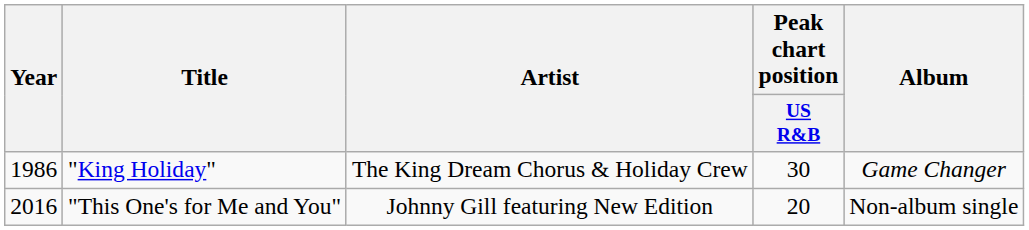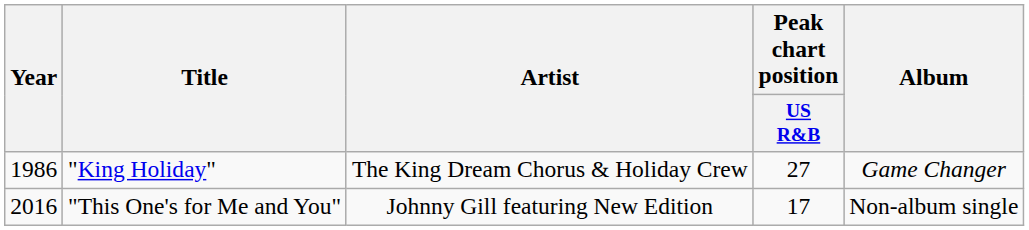 <table class="wikitable" style="text-align:center;">
 <tr>
 <th rowspan="2">Year</th>
 <th rowspan="2">Title</th>
 <th rowspan="2">Artist</th>
 <th colspan="1">Peak chart position</th>
 <th rowspan="2">Album</th>
 </tr>
 <tr style="font-size:smaller;">
 <th width="25"><a href='#'>US<br>R&B</a></th>
 </tr>
 <tr>
 <td>1986</td>
 <td align="left">"<a href='#'>King Holiday</a>"</td>
 <td>The King Dream Chorus & Holiday Crew</td>
-<td>30</td>
+<td>27</td>
 <td><em>Game Changer</em></td>
 </tr>
 <tr>
 <td>2016</td>
 <td align="left">"This One's for Me and You"</td>
 <td>Johnny Gill featuring New Edition</td>
-<td>20</td>
+<td>17</td>
 <td>Non-album single</td>
 </tr>
 </table>
